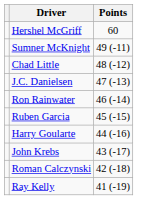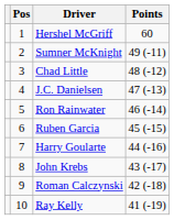 <table class="wikitable" style="font-size: 95%;">
 <tr>
 <th></th>
+<th>Pos</th>
 <th>Driver</th>
 <th>Points</th>
 </tr>
 <tr>
 <td align="left"></td>
+<td style="text-align:center;">1</td>
 <td><a href='#'>Hershel McGriff</a></td>
 <td style="text-align:center;">60</td>
 </tr>
 <tr>
 <td align="left"></td>
+<td style="text-align:center;">2</td>
 <td><a href='#'>Sumner McKnight</a></td>
 <td style="text-align:center;">49 (-11)</td>
 </tr>
 <tr>
 <td align="left"></td>
+<td style="text-align:center;">3</td>
 <td><a href='#'>Chad Little</a></td>
 <td style="text-align:center;">48 (-12)</td>
 </tr>
 <tr>
 <td align="left"></td>
+<td style="text-align:center;">4</td>
 <td><a href='#'>J.C. Danielsen</a></td>
 <td style="text-align:center;">47 (-13)</td>
 </tr>
 <tr>
 <td align="left"></td>
+<td style="text-align:center;">5</td>
 <td><a href='#'>Ron Rainwater</a></td>
 <td style="text-align:center;">46 (-14)</td>
 </tr>
 <tr>
 <td align="left"></td>
+<td style="text-align:center;">6</td>
 <td><a href='#'>Ruben Garcia</a></td>
 <td style="text-align:center;">45 (-15)</td>
 </tr>
 <tr>
 <td align="left"></td>
+<td style="text-align:center;">7</td>
 <td><a href='#'>Harry Goularte</a></td>
 <td style="text-align:center;">44 (-16)</td>
 </tr>
 <tr>
 <td align="left"></td>
+<td style="text-align:center;">8</td>
 <td><a href='#'>John Krebs</a></td>
 <td style="text-align:center;">43 (-17)</td>
 </tr>
 <tr>
 <td align="left"></td>
+<td style="text-align:center;">9</td>
 <td><a href='#'>Roman Calczynski</a></td>
 <td style="text-align:center;">42 (-18)</td>
 </tr>
 <tr>
 <td align="left"></td>
+<td style="text-align:center;">10</td>
 <td><a href='#'>Ray Kelly</a></td>
 <td style="text-align:center;">41 (-19)</td>
 </tr>
 </table>
